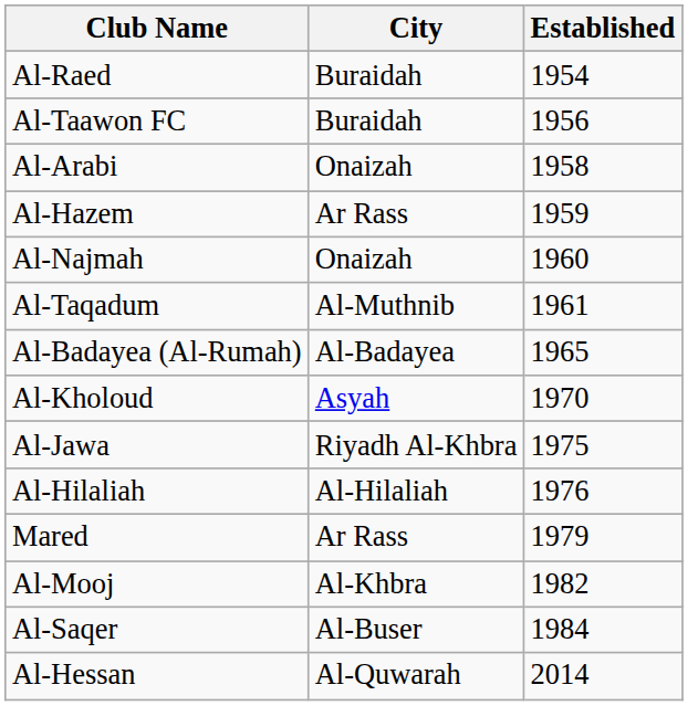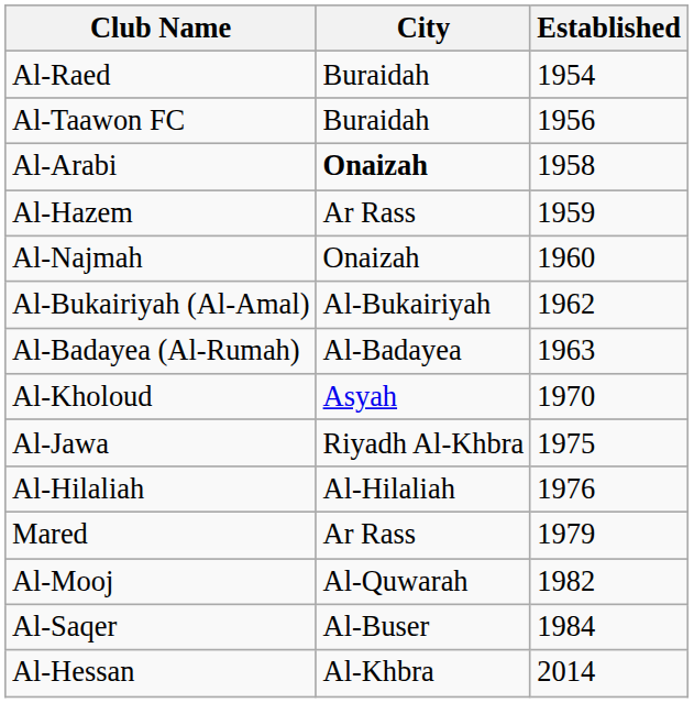 <table class="wikitable">
 <tr>
 <th>Club Name</th>
 <th>City</th>
 <th>Established</th>
 </tr>
 <tr>
 <td>Al-Raed</td>
 <td>Buraidah</td>
 <td>1954</td>
 </tr>
 <tr>
 <td>Al-Taawon FC</td>
 <td>Buraidah</td>
 <td>1956</td>
 </tr>
 <tr>
 <td>Al-Arabi</td>
-<td>Onaizah</td>
+<td><strong>Onaizah</strong></td>
 <td>1958</td>
 </tr>
 <tr>
 <td>Al-Hazem</td>
 <td>Ar Rass</td>
 <td>1959</td>
 </tr>
 <tr>
 <td>Al-Najmah</td>
 <td>Onaizah</td>
 <td>1960</td>
 </tr>
 <tr>
-<td>Al-Taqadum</td>
-<td>Al-Muthnib</td>
-<td>1961</td>
+<td>Al-Bukairiyah (Al-Amal)</td>
+<td>Al-Bukairiyah</td>
+<td>1962</td>
 </tr>
 <tr>
 <td>Al-Badayea (Al-Rumah)</td>
 <td>Al-Badayea</td>
-<td>1965</td>
+<td>1963</td>
 </tr>
 <tr>
 <td>Al-Kholoud</td>
 <td><a href='#'>Asyah</a></td>
 <td>1970</td>
 </tr>
 <tr>
 <td>Al-Jawa</td>
 <td>Riyadh Al-Khbra</td>
 <td>1975</td>
 </tr>
 <tr>
 <td>Al-Hilaliah</td>
 <td>Al-Hilaliah</td>
 <td>1976</td>
 </tr>
 <tr>
 <td>Mared</td>
 <td>Ar Rass</td>
 <td>1979</td>
 </tr>
 <tr>
 <td>Al-Mooj</td>
-<td>Al-Khbra</td>
+<td>Al-Quwarah</td>
 <td>1982</td>
 </tr>
 <tr>
 <td>Al-Saqer</td>
 <td>Al-Buser</td>
 <td>1984</td>
 </tr>
 <tr>
 <td>Al-Hessan</td>
-<td>Al-Quwarah</td>
+<td>Al-Khbra</td>
 <td>2014</td>
 </tr>
 </table>
